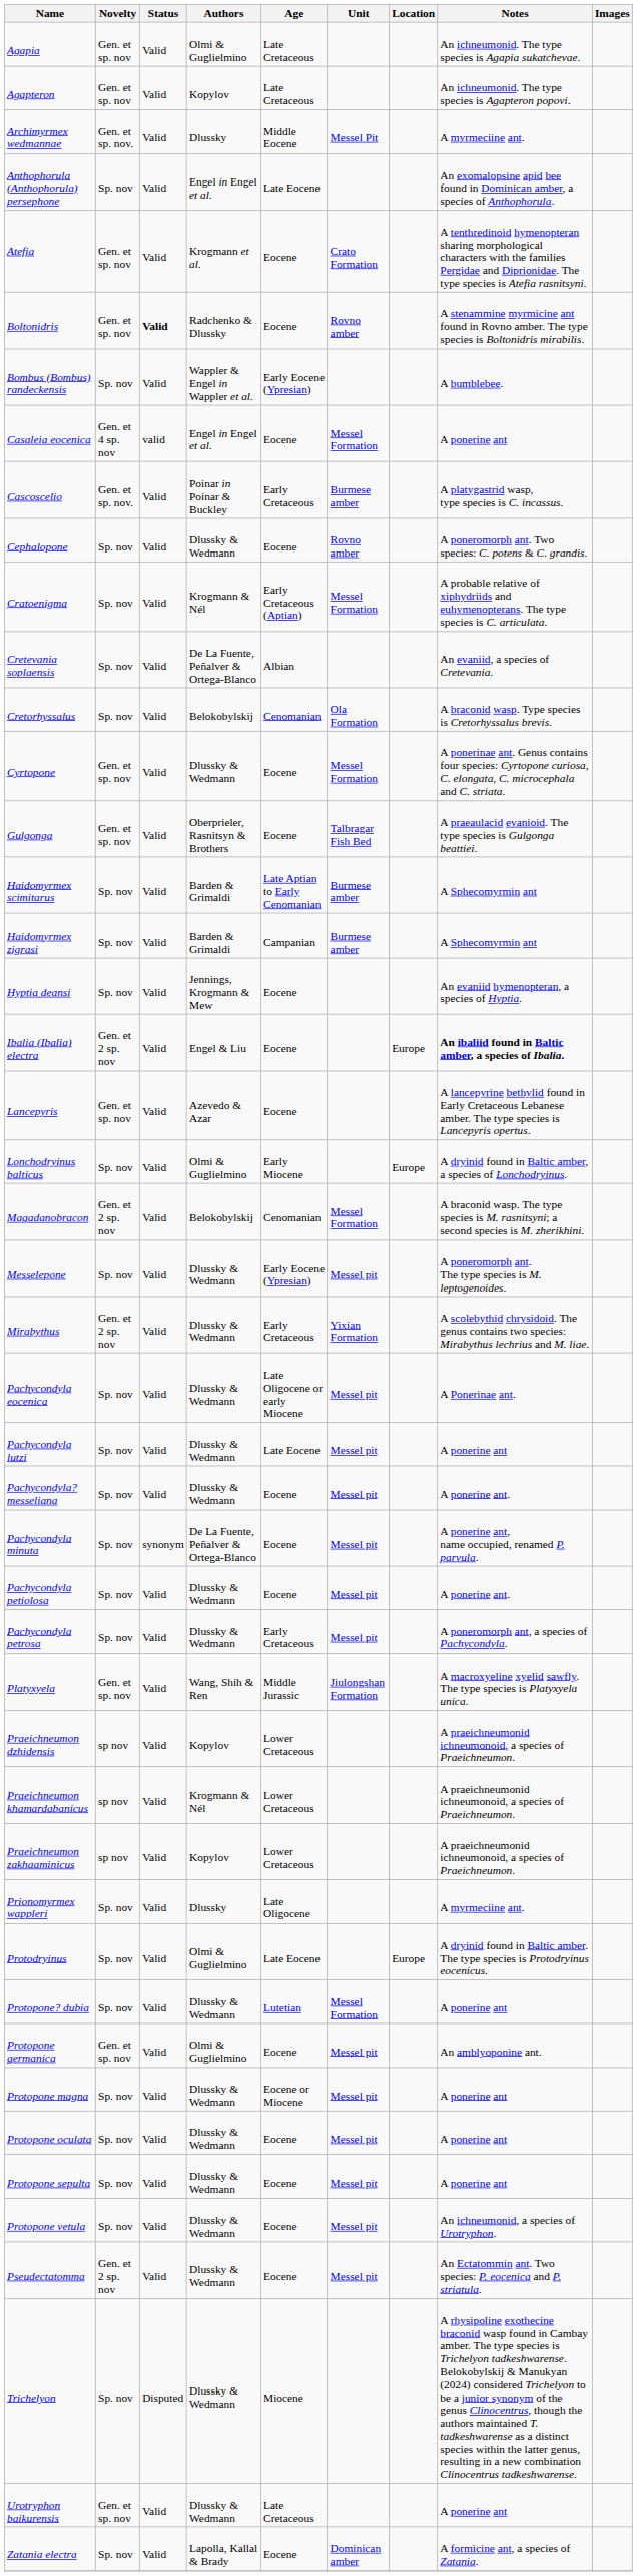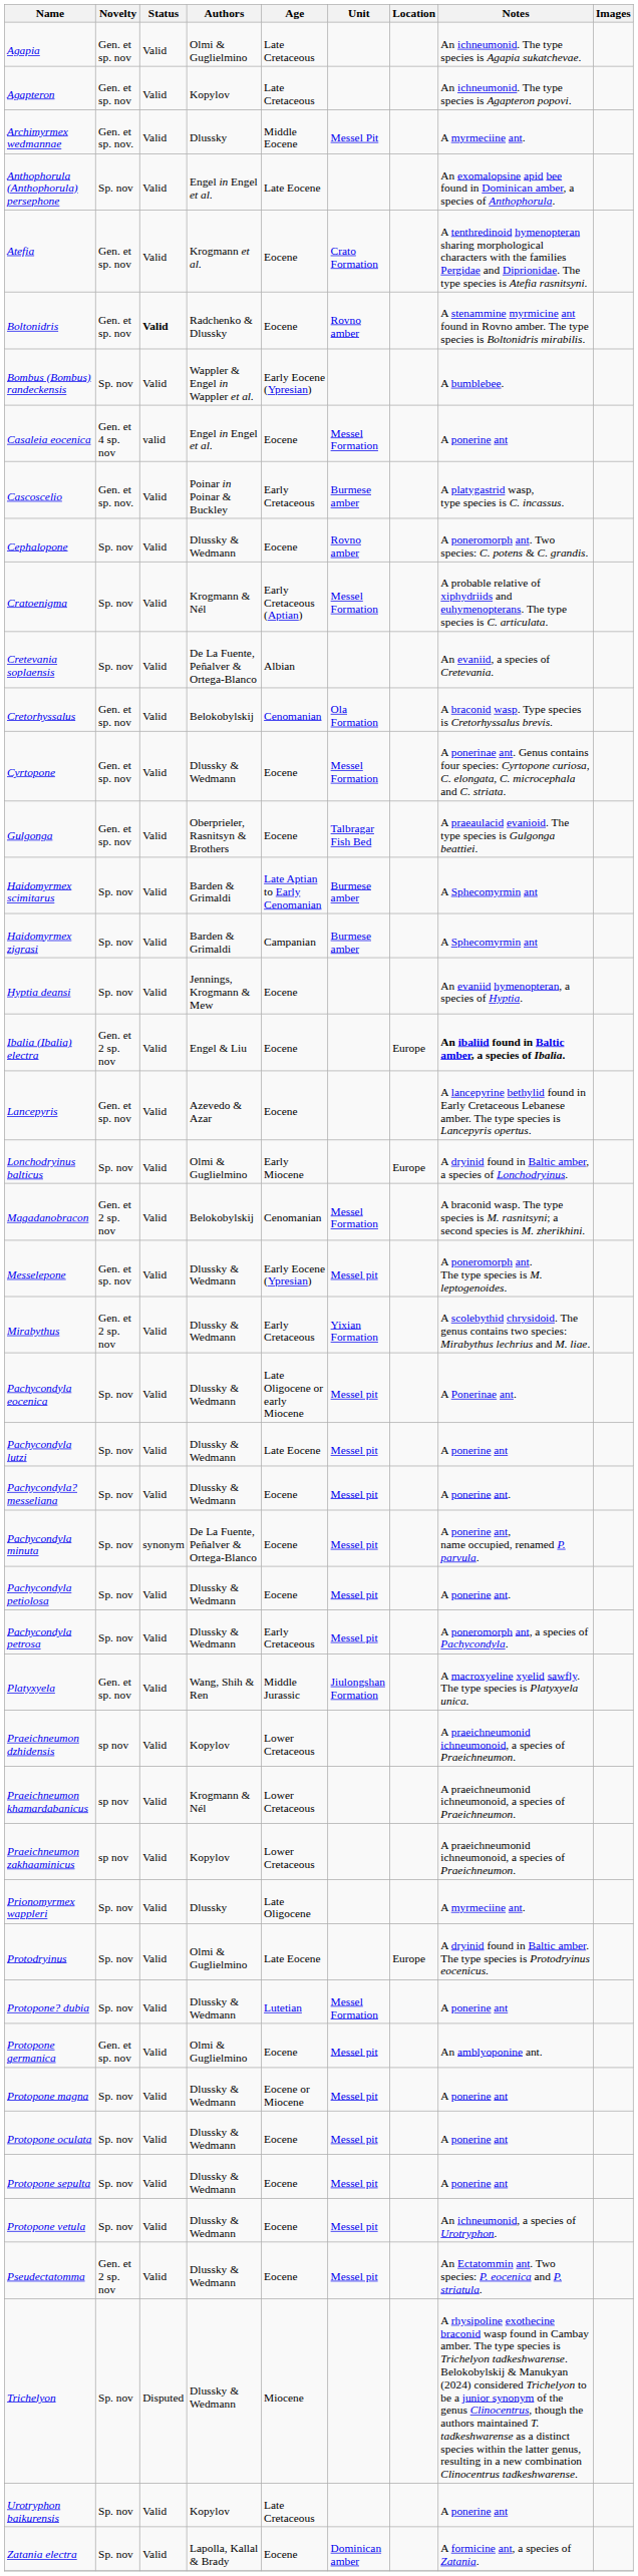 <table class="wikitable sortable" align="center" width="100%">
 <tr>
 <th>Name</th>
 <th>Novelty</th>
 <th>Status</th>
 <th>Authors</th>
 <th>Age</th>
 <th>Unit</th>
 <th>Location</th>
 <th>Notes</th>
 <th>Images</th>
 </tr>
 <tr>
 <td><br><em><a href='#'>Agapia</a></em></td>
 <td><br>Gen. et sp. nov</td>
 <td><br>Valid</td>
 <td><br>Olmi & Guglielmino</td>
 <td><br>Late Cretaceous</td>
 <td></td>
 <td><br></td>
 <td><br>An <a href='#'>ichneumonid</a>. The type species is <em>Agapia sukatchevae</em>.</td>
 <td></td>
 </tr>
 <tr>
 <td><br><em><a href='#'>Agapteron</a></em></td>
 <td><br>Gen. et sp. nov</td>
 <td><br>Valid</td>
 <td><br>Kopylov</td>
 <td><br>Late Cretaceous</td>
 <td></td>
 <td><br></td>
 <td><br>An <a href='#'>ichneumonid</a>. The type species is <em>Agapteron popovi</em>.</td>
 <td></td>
 </tr>
 <tr>
 <td><br><em><a href='#'>Archimyrmex wedmannae</a></em></td>
 <td><br>Gen. et sp. nov.</td>
 <td><br>Valid</td>
 <td><br>Dlussky</td>
 <td><br>Middle Eocene</td>
 <td><br><a href='#'>Messel Pit</a></td>
 <td><br></td>
 <td><br>A <a href='#'>myrmeciine</a> <a href='#'>ant</a>.</td>
 <td><br></td>
 </tr>
 <tr>
 <td><br><em><a href='#'>Anthophorula (Anthophorula) persephone</a></em></td>
 <td><br>Sp. nov</td>
 <td><br>Valid</td>
 <td><br>Engel <em>in</em> Engel <em>et al.</em></td>
 <td><br>Late Eocene</td>
 <td></td>
 <td><br></td>
 <td><br>An <a href='#'>exomalopsine</a> <a href='#'>apid</a> <a href='#'>bee</a> found in <a href='#'>Dominican amber</a>, a species of <em><a href='#'>Anthophorula</a></em>.</td>
 <td></td>
 </tr>
 <tr>
 <td><em><a href='#'>Atefia</a></em></td>
 <td><br>Gen. et sp. nov</td>
 <td><br>Valid</td>
 <td><br>Krogmann <em>et al.</em></td>
 <td><br>Eocene</td>
 <td><br><a href='#'>Crato Formation</a></td>
 <td><br></td>
 <td><br>A <a href='#'>tenthredinoid</a> <a href='#'>hymenopteran</a> sharing morphological characters with the families <a href='#'>Pergidae</a> and <a href='#'>Diprionidae</a>. The type species is <em>Atefia rasnitsyni</em>.</td>
 <td></td>
 </tr>
 <tr>
 <td><br><em><a href='#'>Boltonidris</a></em></td>
 <td><br>Gen. et sp. nov</td>
 <td><strong><br>Valid</strong></td>
 <td><br>Radchenko & Dlussky</td>
 <td><br>Eocene</td>
 <td><br><a href='#'>Rovno amber</a></td>
 <td><br></td>
 <td><br>A <a href='#'>stenammine</a> <a href='#'>myrmicine</a> <a href='#'>ant</a> found in Rovno amber. The type species is <em>Boltonidris mirabilis</em>.</td>
 <td></td>
 </tr>
 <tr>
 <td><br><em><a href='#'>Bombus (Bombus) randeckensis</a></em></td>
 <td><br>Sp. nov</td>
 <td><br>Valid</td>
 <td><br>Wappler & Engel <em>in</em> Wappler <em>et al.</em></td>
 <td><br>Early Eocene (<a href='#'>Ypresian</a>)</td>
 <td></td>
 <td><br></td>
 <td><br>A <a href='#'>bumblebee</a>.</td>
 <td></td>
 </tr>
 <tr>
 <td><br><em><a href='#'>Casaleia eocenica</a></em></td>
 <td><br>Gen. et 4 sp. nov</td>
 <td><br>valid</td>
 <td><br>Engel <em>in</em> Engel <em>et al.</em></td>
 <td><br>Eocene</td>
 <td><br><a href='#'>Messel Formation</a></td>
 <td><br></td>
 <td><br>A <a href='#'>ponerine</a> <a href='#'>ant</a></td>
 <td><br></td>
 </tr>
 <tr>
 <td><br><em><a href='#'>Cascoscelio</a></em></td>
 <td><br>Gen. et sp. nov.</td>
 <td><br>Valid</td>
 <td><br>Poinar <em>in</em> Poinar & Buckley</td>
 <td><br>Early Cretaceous</td>
 <td><br><a href='#'>Burmese amber</a></td>
 <td><br></td>
 <td><br>A <a href='#'>platygastrid</a> wasp, <br>type species is <em>C. incassus</em>.</td>
 <td><br></td>
 </tr>
 <tr>
 <td><br><em><a href='#'>Cephalopone</a></em></td>
 <td><br>Sp. nov</td>
 <td><br>Valid</td>
 <td><br>Dlussky & Wedmann</td>
 <td><br>Eocene</td>
 <td><br><a href='#'>Rovno amber</a></td>
 <td><br></td>
 <td><br>A <a href='#'>poneromorph</a> <a href='#'>ant</a>. Two species: <em>C. potens</em> & <em>C. grandis</em>.</td>
 <td><br></td>
 </tr>
 <tr>
 <td><br><em><a href='#'>Cratoenigma</a></em></td>
 <td><br>Sp. nov</td>
 <td><br>Valid</td>
 <td><br>Krogmann & Nél</td>
 <td><br>Early Cretaceous (<a href='#'>Aptian</a>)</td>
 <td><br><a href='#'>Messel Formation</a></td>
 <td><br></td>
 <td><br>A probable relative of <a href='#'>xiphydriids</a> and <a href='#'>euhymenopterans</a>. The type species is <em>C. articulata</em>.</td>
 <td></td>
 </tr>
 <tr>
 <td><br><em><a href='#'>Cretevania soplaensis</a></em></td>
 <td><br>Sp. nov</td>
 <td><br>Valid</td>
 <td><br>De La Fuente, Peñalver & Ortega-Blanco</td>
 <td><br>Albian</td>
 <td></td>
 <td><br></td>
 <td><br>An <a href='#'>evaniid</a>, a species of <em>Cretevania</em>.</td>
 <td></td>
 </tr>
 <tr>
 <td><br><em><a href='#'>Cretorhyssalus</a></em></td>
-<td><br>Sp. nov</td>
+<td><br>Gen. et sp. nov</td>
 <td><br>Valid</td>
 <td><br>Belokobylskij</td>
 <td><br><a href='#'>Cenomanian</a></td>
 <td><br><a href='#'>Ola Formation</a></td>
 <td><br></td>
 <td><br>A <a href='#'>braconid</a> <a href='#'>wasp</a>. Type species is <em>Cretorhyssalus brevis</em>.</td>
 <td></td>
 </tr>
 <tr>
 <td><br><em><a href='#'>Cyrtopone</a></em></td>
 <td><br>Gen. et sp. nov</td>
 <td><br>Valid</td>
 <td><br>Dlussky & Wedmann</td>
 <td><br>Eocene</td>
 <td><br><a href='#'>Messel Formation</a></td>
 <td><br></td>
 <td><br>A <a href='#'>ponerinae</a> <a href='#'>ant</a>. Genus contains four species: <em>Cyrtopone curiosa</em>, <em>C. elongata</em>, <em>C. microcephala</em> and <em>C. striata</em>.</td>
 <td><br></td>
 </tr>
 <tr>
 <td><br><em><a href='#'>Gulgonga</a></em></td>
 <td><br>Gen. et sp. nov</td>
 <td><br>Valid</td>
 <td><br>Oberprieler, Rasnitsyn & Brothers</td>
 <td><br>Eocene</td>
 <td><br><a href='#'>Talbragar Fish Bed</a></td>
 <td><br></td>
 <td><br>A <a href='#'>praeaulacid</a> <a href='#'>evanioid</a>. The type species is <em>Gulgonga beattiei</em>.</td>
 <td></td>
 </tr>
 <tr>
 <td><br><em><a href='#'>Haidomyrmex scimitarus</a></em></td>
 <td><br>Sp. nov</td>
 <td><br>Valid</td>
 <td><br>Barden & Grimaldi</td>
 <td><br><a href='#'>Late Aptian</a> to <a href='#'>Early Cenomanian</a></td>
 <td><br><a href='#'>Burmese amber</a></td>
 <td><br></td>
 <td><br>A <a href='#'>Sphecomyrmin</a> <a href='#'>ant</a></td>
 <td><br></td>
 </tr>
 <tr>
 <td><br><em><a href='#'>Haidomyrmex zigrasi</a></em></td>
 <td><br>Sp. nov</td>
 <td><br>Valid</td>
 <td><br>Barden & Grimaldi</td>
 <td><br>Campanian</td>
 <td><br><a href='#'>Burmese amber</a></td>
 <td><br></td>
 <td><br>A <a href='#'>Sphecomyrmin</a> <a href='#'>ant</a></td>
 <td><br></td>
 </tr>
 <tr>
 <td><br><em><a href='#'>Hyptia deansi</a></em></td>
 <td><br>Sp. nov</td>
 <td><br>Valid</td>
 <td><br>Jennings, Krogmann & Mew</td>
 <td><br>Eocene</td>
 <td></td>
 <td><br></td>
 <td><br>An <a href='#'>evaniid</a> <a href='#'>hymenopteran</a>, a species of <em><a href='#'>Hyptia</a></em>.</td>
 <td></td>
 </tr>
 <tr>
 <td><br><em><a href='#'>Ibalia (Ibalia) electra</a></em></td>
 <td><br>Gen. et 2 sp. nov</td>
 <td><br>Valid</td>
 <td><br>Engel & Liu</td>
 <td><br>Eocene</td>
 <td></td>
 <td><br>Europe</td>
 <td><strong><br>An <a href='#'>ibaliid</a> found in <a href='#'>Baltic amber</a>, a species of <em>Ibalia</em>.</strong></td>
 <td></td>
 </tr>
 <tr>
 <td><br><em><a href='#'>Lancepyris</a></em></td>
 <td><br>Gen. et sp. nov</td>
 <td><br>Valid</td>
 <td><br>Azevedo & Azar</td>
 <td><br>Eocene</td>
 <td></td>
 <td><br></td>
 <td><br>A <a href='#'>lancepyrine</a> <a href='#'>bethylid</a> found in Early Cretaceous Lebanese amber. The type species is <em>Lancepyris opertus</em>.</td>
 <td></td>
 </tr>
 <tr>
 <td><br><em><a href='#'>Lonchodryinus balticus</a></em></td>
 <td><br>Sp. nov</td>
 <td><br>Valid</td>
 <td><br>Olmi & Guglielmino</td>
 <td><br>Early Miocene</td>
 <td></td>
 <td><br>Europe</td>
 <td><br>A <a href='#'>dryinid</a> found in <a href='#'>Baltic amber</a>, a species of <em><a href='#'>Lonchodryinus</a></em>.</td>
 <td></td>
 </tr>
 <tr>
 <td><br><em><a href='#'>Magadanobracon</a></em></td>
 <td><br>Gen. et 2 sp. nov</td>
 <td><br>Valid</td>
 <td><br>Belokobylskij</td>
 <td><br>Cenomanian</td>
 <td><br><a href='#'>Messel Formation</a></td>
 <td><br></td>
 <td><br>A braconid wasp. The type species is <em>M. rasnitsyni</em>; a second species is <em>M. zherikhini</em>.</td>
 <td></td>
 </tr>
 <tr>
 <td><br><em><a href='#'>Messelepone</a></em></td>
-<td><br>Sp. nov</td>
+<td><br>Gen. et sp. nov</td>
 <td><br>Valid</td>
 <td><br>Dlussky & Wedmann</td>
 <td><br>Early Eocene (<a href='#'>Ypresian</a>)</td>
 <td><br><a href='#'>Messel pit</a></td>
 <td><br></td>
 <td><br>A <a href='#'>poneromorph</a> <a href='#'>ant</a>.<br> The type species is <em>M. leptogenoides</em>.</td>
 <td><br></td>
 </tr>
 <tr>
 <td><br><em><a href='#'>Mirabythus</a></em></td>
 <td><br>Gen. et 2 sp. nov</td>
 <td><br>Valid</td>
 <td><br>Dlussky & Wedmann</td>
 <td><br>Early Cretaceous</td>
 <td><br><a href='#'>Yixian Formation</a></td>
 <td><br></td>
 <td><br>A <a href='#'>scolebythid</a> <a href='#'>chrysidoid</a>. The genus contains two species: <em>Mirabythus lechrius</em> and <em>M. liae</em>.</td>
 <td></td>
 </tr>
 <tr>
 <td><br><em><a href='#'>Pachycondyla eocenica</a></em></td>
 <td><br>Sp. nov</td>
 <td><br>Valid</td>
 <td><br>Dlussky & Wedmann</td>
 <td><br>Late Oligocene or early Miocene</td>
 <td><br><a href='#'>Messel pit</a></td>
 <td><br></td>
 <td><br>A <a href='#'>Ponerinae</a> <a href='#'>ant</a>.</td>
 <td><br></td>
 </tr>
 <tr>
 <td><br><em><a href='#'>Pachycondyla lutzi</a></em></td>
 <td><br>Sp. nov</td>
 <td><br>Valid</td>
 <td><br>Dlussky & Wedmann</td>
 <td><br>Late Eocene</td>
 <td><br><a href='#'>Messel pit</a></td>
 <td><br></td>
 <td><br>A <a href='#'>ponerine</a> <a href='#'>ant</a></td>
 <td><br></td>
 </tr>
 <tr>
 <td><br><em><a href='#'>Pachycondyla? messeliana</a></em></td>
 <td><br>Sp. nov</td>
 <td><br>Valid</td>
 <td><br>Dlussky & Wedmann</td>
 <td><br>Eocene</td>
 <td><br><a href='#'>Messel pit</a></td>
 <td><br></td>
 <td><br>A <a href='#'>ponerine</a> <a href='#'>ant</a>.</td>
 <td><br></td>
 </tr>
 <tr>
 <td><br><em><a href='#'>Pachycondyla minuta</a></em></td>
 <td><br>Sp. nov</td>
 <td><br>synonym</td>
 <td><br>De La Fuente, Peñalver & Ortega-Blanco</td>
 <td><br>Eocene</td>
 <td><br><a href='#'>Messel pit</a></td>
 <td><br></td>
 <td><br>A <a href='#'>ponerine</a> <a href='#'>ant</a>,<br> name occupied, renamed <em><a href='#'>P. parvula</a></em>.</td>
 <td><br></td>
 </tr>
 <tr>
 <td><br><em><a href='#'>Pachycondyla petiolosa</a></em></td>
 <td><br>Sp. nov</td>
 <td><br>Valid</td>
 <td><br>Dlussky & Wedmann</td>
 <td><br>Eocene</td>
 <td><br><a href='#'>Messel pit</a></td>
 <td><br></td>
 <td><br>A <a href='#'>ponerine</a> <a href='#'>ant</a>.</td>
 <td><br></td>
 </tr>
 <tr>
 <td><br><em><a href='#'>Pachycondyla petrosa</a></em></td>
 <td><br>Sp. nov</td>
 <td><br>Valid</td>
 <td><br>Dlussky & Wedmann</td>
 <td><br>Early Cretaceous</td>
 <td><br><a href='#'>Messel pit</a></td>
 <td><br></td>
 <td><br>A <a href='#'>poneromorph</a> <a href='#'>ant</a>, a species of <em><a href='#'>Pachycondyla</a></em>.</td>
 <td><br></td>
 </tr>
 <tr>
 <td><br><em><a href='#'>Platyxyela</a></em></td>
 <td><br>Gen. et sp. nov</td>
 <td><br>Valid</td>
 <td><br>Wang, Shih & Ren</td>
 <td><br>Middle Jurassic</td>
 <td><br><a href='#'>Jiulongshan Formation</a></td>
 <td><br></td>
 <td><br>A <a href='#'>macroxyeline</a> <a href='#'>xyelid</a> <a href='#'>sawfly</a>. The type species is <em>Platyxyela unica</em>.</td>
 <td></td>
 </tr>
 <tr>
 <td><br><em><a href='#'>Praeichneumon dzhidensis</a></em></td>
 <td><br>sp nov</td>
 <td><br>Valid</td>
 <td><br>Kopylov</td>
 <td><br>Lower Cretaceous</td>
 <td></td>
 <td><br></td>
 <td><br>A <a href='#'>praeichneumonid</a> <a href='#'>ichneumonoid</a>, a species of <em>Praeichneumon</em>.</td>
 <td></td>
 </tr>
 <tr>
 <td><br><em><a href='#'>Praeichneumon khamardabanicus</a></em></td>
 <td><br>sp nov</td>
 <td><br>Valid</td>
 <td><br>Krogmann & Nél</td>
 <td><br>Lower Cretaceous</td>
 <td></td>
 <td><br></td>
 <td><br>A praeichneumonid ichneumonoid, a species of <em>Praeichneumon</em>.</td>
 <td></td>
 </tr>
 <tr>
 <td><br><em><a href='#'>Praeichneumon zakhaaminicus</a></em></td>
 <td><br>sp nov</td>
 <td><br>Valid</td>
 <td><br>Kopylov</td>
 <td><br>Lower Cretaceous</td>
 <td></td>
 <td><br></td>
 <td><br>A praeichneumonid ichneumonoid, a species of <em>Praeichneumon</em>.</td>
 <td></td>
 </tr>
 <tr>
 <td><br><em><a href='#'>Prionomyrmex wappleri</a></em></td>
 <td><br>Sp. nov</td>
 <td><br>Valid</td>
 <td><br>Dlussky</td>
 <td><br>Late Oligocene</td>
 <td></td>
 <td><br></td>
 <td><br>A <a href='#'>myrmeciine</a> <a href='#'>ant</a>.</td>
 <td><br></td>
 </tr>
 <tr>
 <td><br><em><a href='#'>Protodryinus</a></em></td>
 <td><br>Sp. nov</td>
 <td><br>Valid</td>
 <td><br>Olmi & Guglielmino</td>
 <td><br>Late Eocene</td>
 <td></td>
 <td><br>Europe</td>
 <td><br>A <a href='#'>dryinid</a> found in <a href='#'>Baltic amber</a>. The type species is <em>Protodryinus eocenicus</em>.</td>
 <td></td>
 </tr>
 <tr>
 <td><br><em><a href='#'>Protopone? dubia</a></em></td>
 <td><br>Sp. nov</td>
 <td><br>Valid</td>
 <td><br>Dlussky & Wedmann</td>
 <td><br><a href='#'>Lutetian</a></td>
 <td><br><a href='#'>Messel Formation</a></td>
 <td><br></td>
 <td><br>A <a href='#'>ponerine</a> <a href='#'>ant</a></td>
 <td><br></td>
 </tr>
 <tr>
 <td><br><em><a href='#'>Protopone germanica</a></em></td>
 <td><br>Gen. et sp. nov</td>
 <td><br>Valid</td>
 <td><br>Olmi & Guglielmino</td>
 <td><br>Eocene</td>
 <td><br><a href='#'>Messel pit</a></td>
 <td><br></td>
 <td><br>An <a href='#'>amblyoponine</a> ant.</td>
 <td><br></td>
 </tr>
 <tr>
 <td><br><em><a href='#'>Protopone magna</a></em></td>
 <td><br>Sp. nov</td>
 <td><br>Valid</td>
 <td><br>Dlussky & Wedmann</td>
 <td><br>Eocene or Miocene</td>
 <td><br><a href='#'>Messel pit</a></td>
 <td><br></td>
 <td><br>A <a href='#'>ponerine</a> <a href='#'>ant</a></td>
 <td><br></td>
 </tr>
 <tr>
 <td><br><em><a href='#'>Protopone oculata</a></em></td>
 <td><br>Sp. nov</td>
 <td><br>Valid</td>
 <td><br>Dlussky & Wedmann</td>
 <td><br>Eocene</td>
 <td><br><a href='#'>Messel pit</a></td>
 <td><br></td>
 <td><br>A <a href='#'>ponerine</a> <a href='#'>ant</a></td>
 <td><br></td>
 </tr>
 <tr>
 <td><br><em><a href='#'>Protopone sepulta</a></em></td>
 <td><br>Sp. nov</td>
 <td><br>Valid</td>
 <td><br>Dlussky & Wedmann</td>
 <td><br>Eocene</td>
 <td><br><a href='#'>Messel pit</a></td>
 <td><br></td>
 <td><br>A <a href='#'>ponerine</a> <a href='#'>ant</a></td>
 <td><br></td>
 </tr>
 <tr>
 <td><br><em><a href='#'>Protopone vetula</a></em></td>
 <td><br>Sp. nov</td>
 <td><br>Valid</td>
 <td><br>Dlussky & Wedmann</td>
 <td><br>Eocene</td>
 <td><br><a href='#'>Messel pit</a></td>
 <td><br></td>
 <td><br>An <a href='#'>ichneumonid</a>, a species of <em><a href='#'>Urotryphon</a></em>.</td>
 <td><br></td>
 </tr>
 <tr>
 <td><br><em><a href='#'>Pseudectatomma</a></em></td>
 <td><br>Gen. et 2 sp. nov</td>
 <td><br>Valid</td>
 <td><br>Dlussky & Wedmann</td>
 <td><br>Eocene</td>
 <td><br><a href='#'>Messel pit</a></td>
 <td><br></td>
 <td><br>An <a href='#'>Ectatommin</a> <a href='#'>ant</a>. Two species: <em><a href='#'>P. eocenica</a></em> and <em><a href='#'>P. striatula</a></em>.</td>
 <td><br></td>
 </tr>
 <tr>
 <td><br><em><a href='#'>Trichelyon</a></em></td>
 <td><br>Sp. nov</td>
 <td><br>Disputed</td>
 <td><br>Dlussky & Wedmann</td>
 <td><br>Miocene</td>
 <td></td>
 <td><br></td>
 <td><br>A <a href='#'>rhysipoline</a> <a href='#'>exothecine</a> <a href='#'>braconid</a> wasp found in Cambay amber. The type species is <em>Trichelyon tadkeshwarense</em>. Belokobylskij & Manukyan (2024) considered <em>Trichelyon</em> to be a <a href='#'>junior synonym</a> of the genus <em><a href='#'>Clinocentrus</a></em>, though the authors maintained <em>T. tadkeshwarense</em> as a distinct species within the latter genus, resulting in a new combination <em>Clinocentrus tadkeshwarense</em>.</td>
 <td></td>
 </tr>
 <tr>
 <td><br><em><a href='#'>Urotryphon baikurensis</a></em></td>
-<td><br>Gen. et sp. nov</td>
+<td><br>Sp. nov</td>
 <td><br>Valid</td>
-<td><br>Dlussky & Wedmann</td>
+<td><br>Kopylov</td>
 <td><br>Late Cretaceous</td>
 <td></td>
 <td><br></td>
 <td><br>A <a href='#'>ponerine</a> <a href='#'>ant</a></td>
 <td></td>
 </tr>
 <tr>
 <td><br><em><a href='#'>Zatania electra</a></em></td>
 <td><br>Sp. nov</td>
 <td><br>Valid</td>
 <td><br>Lapolla, Kallal & Brady</td>
 <td><br>Eocene</td>
 <td><br><a href='#'>Dominican amber</a></td>
 <td><br></td>
 <td><br>A <a href='#'>formicine</a> <a href='#'>ant</a>, a species of <em><a href='#'>Zatania</a></em>.</td>
 <td><br></td>
 </tr>
 <tr>
 </tr>
 </table>
